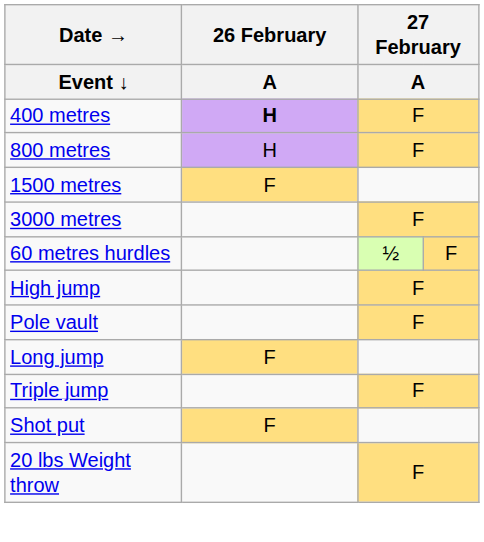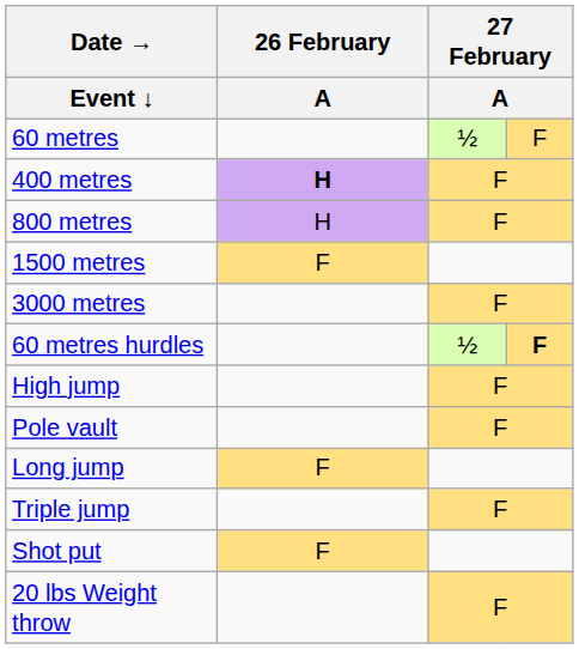 <table class="wikitable" style="margin:0.5em auto; font-size:90%; line-height:1.25em;">
 <tr align="center">
 <th width="120px" colspan=1>Date   →</th>
 <th width="80px" colspan=1>26 February</th>
 <th width="80px" colspan=2>27 February</th>
 </tr>
 <tr>
 <th>Event ↓</th>
 <th width="120px">A</th>
 <th width="60px" colspan=2>A</th>
+</tr>
+<tr align="center">
+<td align="left"><a href='#'>60 metres</a></td>
+<td colspan=1></td>
+<td bgcolor="#D9FFB2" colspan=1>½</td>
+<td bgcolor="#FFDF80" colspan=1>F</td>
 </tr>
 <tr align="center">
 <td align="left"><a href='#'>400 metres</a></td>
 <td bgcolor="#D0A9F5" colspan=1><strong>H</strong></td>
 <td bgcolor="#FFDF80" colspan=2>F</td>
 </tr>
 <tr align="center">
 <td align="left"><a href='#'>800 metres</a></td>
 <td bgcolor="#D0A9F5" colspan=1>H</td>
 <td bgcolor="#FFDF80" colspan=2>F</td>
 </tr>
 <tr align="center">
 <td align="left"><a href='#'>1500 metres</a></td>
 <td bgcolor="#FFDF80" colspan=1>F</td>
 <td colspan=2></td>
 </tr>
 <tr align="center">
 <td align="left"><a href='#'>3000 metres</a></td>
 <td colspan=1></td>
 <td bgcolor="#FFDF80" colspan=2>F</td>
 </tr>
 <tr align="center">
 <td align="left"><a href='#'>60 metres hurdles</a></td>
 <td colspan=1></td>
 <td bgcolor="#D9FFB2" colspan=1>½</td>
-<td bgcolor="#FFDF80" colspan=1>F</td>
+<td bgcolor="#FFDF80" colspan=1><strong>F</strong></td>
 </tr>
 <tr align="center">
 <td align="left"><a href='#'>High jump</a></td>
 <td colspan=1></td>
 <td bgcolor="#FFDF80" colspan=2>F</td>
 </tr>
 <tr align="center">
 <td align="left"><a href='#'>Pole vault</a></td>
 <td colspan=1></td>
 <td bgcolor="#FFDF80" colspan=2>F</td>
 </tr>
 <tr align="center">
 <td align="left"><a href='#'>Long jump</a></td>
 <td bgcolor="#FFDF80" colspan=1>F</td>
 <td colspan=2></td>
 </tr>
 <tr align="center">
 <td align="left"><a href='#'>Triple jump</a></td>
 <td colspan=1></td>
 <td bgcolor="#FFDF80" colspan=2>F</td>
 </tr>
 <tr align="center">
 <td align="left"><a href='#'>Shot put</a></td>
 <td bgcolor="#FFDF80" colspan=1>F</td>
 <td colspan=2></td>
 </tr>
 <tr align="center">
 <td align="left"><a href='#'>20 lbs Weight throw</a></td>
 <td colspan=1></td>
 <td bgcolor="#FFDF80" colspan=2>F</td>
 </tr>
 </table>
